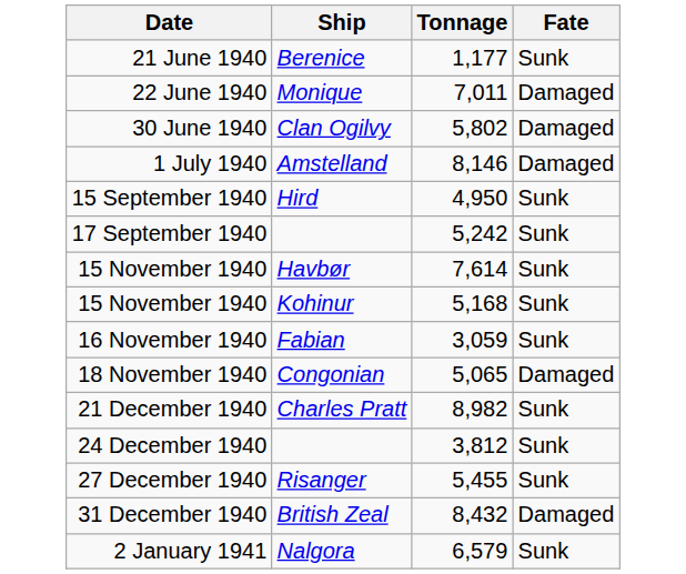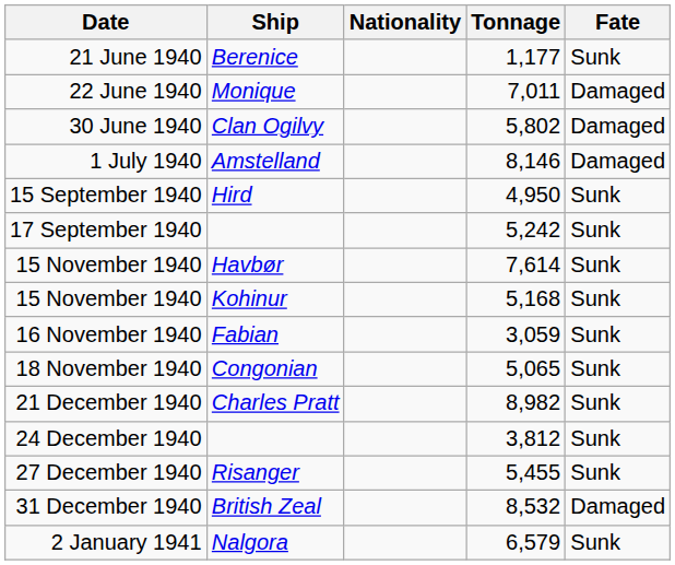 <table class="wikitable sortable" style="margin: 1em auto 1em auto;"|->
 <tr>
 <th>Date</th>
 <th>Ship</th>
+<th>Nationality</th>
 <th>Tonnage</th>
 <th>Fate</th>
 </tr>
 <tr>
 <td align="right">21 June 1940</td>
 <td align="left"><a href='#'><em>Berenice</em></a></td>
+<td align="left"></td>
 <td align="right">1,177</td>
 <td align="left">Sunk</td>
 </tr>
 <tr>
 <td align="right">22 June 1940</td>
 <td align="left"><a href='#'><em>Monique</em></a></td>
+<td align="left"></td>
 <td align="right">7,011</td>
 <td align="left">Damaged</td>
 </tr>
 <tr>
 <td align="right">30 June 1940</td>
 <td align="left"><a href='#'><em>Clan Ogilvy</em></a></td>
+<td align="left"></td>
 <td align="right">5,802</td>
 <td align="left">Damaged</td>
 </tr>
 <tr>
 <td align="right">1 July 1940</td>
 <td align="left"><a href='#'><em>Amstelland</em></a></td>
+<td align="left"></td>
 <td align="right">8,146</td>
 <td align="left">Damaged</td>
 </tr>
 <tr>
 <td align="right">15 September 1940</td>
 <td align="left"><a href='#'><em>Hird</em></a></td>
+<td align="left"></td>
 <td align="right">4,950</td>
 <td align="left">Sunk</td>
 </tr>
 <tr>
 <td align="right">17 September 1940</td>
 <td></td>
+<td align="left"></td>
 <td align="right">5,242</td>
 <td align="left">Sunk</td>
 </tr>
 <tr>
 <td align="right">15 November 1940</td>
 <td align="left"><a href='#'><em>Havbør</em></a></td>
+<td align="left"></td>
 <td align="right">7,614</td>
 <td align="left">Sunk</td>
 </tr>
 <tr>
 <td align="right">15 November 1940</td>
 <td align="left"><a href='#'><em>Kohinur</em></a></td>
+<td align="left"></td>
 <td align="right">5,168</td>
 <td align="left">Sunk</td>
 </tr>
 <tr>
 <td align="right">16 November 1940</td>
 <td align="left"><a href='#'><em>Fabian</em></a></td>
+<td align="left"></td>
 <td align="right">3,059</td>
 <td align="left">Sunk</td>
 </tr>
 <tr>
 <td align="right">18 November 1940</td>
 <td align="left"><a href='#'><em>Congonian</em></a></td>
+<td align="left"></td>
 <td align="right">5,065</td>
-<td align="left">Damaged</td>
+<td align="left">Sunk</td>
 </tr>
 <tr>
 <td align="right">21 December 1940</td>
 <td align="left"><a href='#'><em>Charles Pratt</em></a></td>
+<td align="left"></td>
 <td align="right">8,982</td>
 <td align="left">Sunk</td>
 </tr>
 <tr>
 <td align="right">24 December 1940</td>
+<td align="left"></td>
 <td align="left"></td>
 <td align="right">3,812</td>
 <td align="left">Sunk</td>
 </tr>
 <tr>
 <td align="right">27 December 1940</td>
 <td align="left"><a href='#'><em>Risanger</em></a></td>
+<td align="left"></td>
 <td align="right">5,455</td>
 <td align="left">Sunk</td>
 </tr>
 <tr>
 <td align="right">31 December 1940</td>
 <td align="left"><a href='#'><em>British Zeal</em></a></td>
-<td align="right">8,432</td>
+<td align="left"></td>
+<td align="right">8,532</td>
 <td align="left">Damaged</td>
 </tr>
 <tr>
 <td align="right">2 January 1941</td>
 <td align="left"><a href='#'><em>Nalgora</em></a></td>
+<td align="left"></td>
 <td align="right">6,579</td>
 <td align="left">Sunk</td>
 </tr>
 </table>
